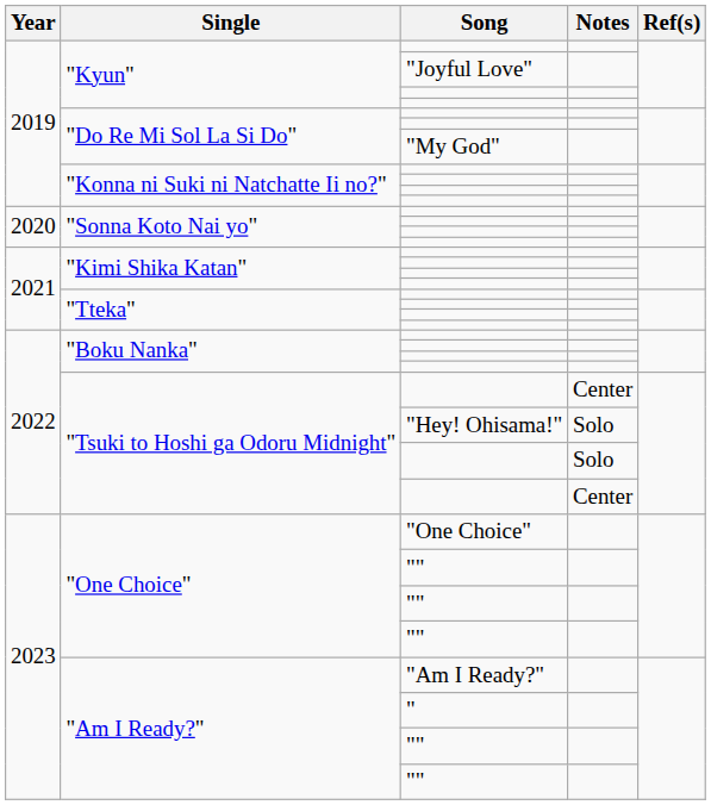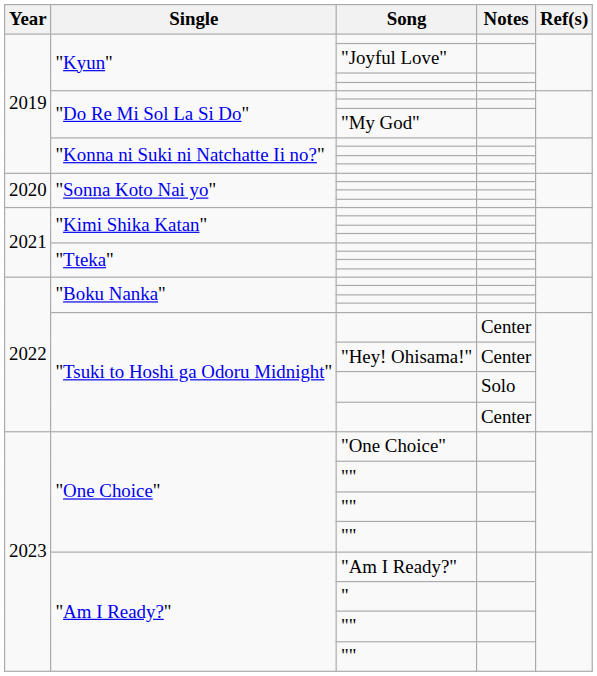 <table class="wikitable">
 <tr>
 <th>Year</th>
 <th>Single</th>
 <th>Song</th>
 <th>Notes</th>
 <th>Ref(s)</th>
 </tr>
 <tr>
 <td rowspan="11">2019</td>
 <td rowspan="4">"<a href='#'>Kyun</a>"</td>
 <td></td>
 <td></td>
 <td rowspan="4"></td>
 </tr>
 <tr>
 <td>"Joyful Love"</td>
 <td></td>
 </tr>
 <tr>
 <td></td>
 <td></td>
 </tr>
 <tr>
 <td></td>
 <td></td>
 </tr>
 <tr>
 <td rowspan="3">"<a href='#'>Do Re Mi Sol La Si Do</a>"</td>
 <td></td>
 <td></td>
 <td rowspan="3"></td>
 </tr>
 <tr>
 <td></td>
 <td></td>
 </tr>
 <tr>
 <td>"My God"</td>
 <td></td>
 </tr>
 <tr>
 <td rowspan="4">"<a href='#'>Konna ni Suki ni Natchatte Ii no?</a>"</td>
 <td></td>
 <td></td>
 <td rowspan="4"></td>
 </tr>
 <tr>
 <td></td>
 <td></td>
 </tr>
 <tr>
 <td></td>
 <td></td>
 </tr>
 <tr>
 <td></td>
 <td></td>
 </tr>
 <tr>
 <td rowspan="4">2020</td>
 <td rowspan="4">"<a href='#'>Sonna Koto Nai yo</a>"</td>
 <td></td>
 <td></td>
 <td rowspan="4"></td>
 </tr>
 <tr>
 <td></td>
 <td></td>
 </tr>
 <tr>
 <td></td>
 <td></td>
 </tr>
 <tr>
 <td></td>
 <td></td>
 </tr>
 <tr>
 <td rowspan="8">2021</td>
 <td rowspan="4">"<a href='#'>Kimi Shika Katan</a>"</td>
 <td></td>
 <td></td>
 <td rowspan="4"></td>
 </tr>
 <tr>
 <td></td>
 <td></td>
 </tr>
 <tr>
 <td></td>
 <td></td>
 </tr>
 <tr>
 <td></td>
 <td></td>
 </tr>
 <tr>
 <td rowspan="4">"<a href='#'>Tteka</a>"</td>
 <td></td>
 <td></td>
 <td rowspan="4"></td>
 </tr>
 <tr>
 <td></td>
 <td></td>
 </tr>
 <tr>
 <td></td>
 <td></td>
 </tr>
 <tr>
 <td></td>
 <td></td>
 </tr>
 <tr>
 <td rowspan="8">2022</td>
 <td rowspan="4">"<a href='#'>Boku Nanka</a>"</td>
 <td></td>
 <td></td>
 <td rowspan="4"></td>
 </tr>
 <tr>
 <td></td>
 <td></td>
 </tr>
 <tr>
 <td></td>
 <td></td>
 </tr>
 <tr>
 <td></td>
 <td></td>
 </tr>
 <tr>
 <td rowspan="4">"<a href='#'>Tsuki to Hoshi ga Odoru Midnight</a>"</td>
 <td></td>
 <td>Center</td>
 <td rowspan="4"></td>
 </tr>
 <tr>
 <td>"Hey! Ohisama!"</td>
-<td>Solo</td>
+<td>Center</td>
 </tr>
 <tr>
 <td></td>
 <td>Solo</td>
 </tr>
 <tr>
 <td></td>
 <td>Center</td>
 </tr>
 <tr>
 <td rowspan="8">2023</td>
 <td rowspan="4">"<a href='#'>One Choice</a>"</td>
 <td>"One Choice"</td>
 <td></td>
 <td rowspan="4"></td>
 </tr>
 <tr>
 <td>""</td>
 <td></td>
 </tr>
 <tr>
 <td>""</td>
 <td></td>
 </tr>
 <tr>
 <td>""</td>
 <td></td>
 </tr>
 <tr>
 <td rowspan="4">"<a href='#'>Am I Ready?</a>"</td>
 <td>"Am I Ready?"</td>
 <td></td>
 <td rowspan="4"></td>
 </tr>
 <tr>
 <td>"</td>
 <td></td>
 </tr>
 <tr>
 <td>""</td>
 <td></td>
 </tr>
 <tr>
 <td>""</td>
 <td></td>
 </tr>
 </table>
